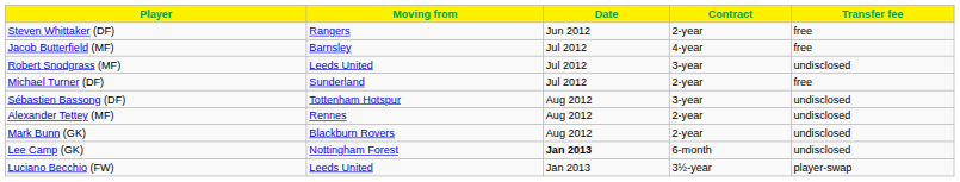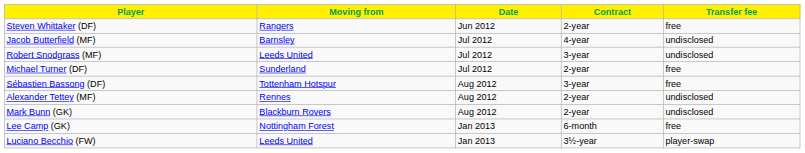 <table class="wikitable"  style="font-size:90%; width:100%;">
 <tr>
 <th style="background:#fff000; color:#00a050;">Player</th>
 <th style="background:#fff000; color:#00a050;">Moving from</th>
 <th style="background:#fff000; color:#00a050;">Date</th>
 <th style="background:#fff000; color:#00a050;">Contract</th>
 <th style="background:#fff000; color:#00a050;">Transfer fee</th>
 </tr>
 <tr>
 <td> <a href='#'>Steven Whittaker</a> (DF)</td>
 <td> <a href='#'>Rangers</a></td>
 <td>Jun 2012</td>
 <td>2-year</td>
 <td>free</td>
 </tr>
 <tr>
 <td> <a href='#'>Jacob Butterfield</a> (MF)</td>
 <td><a href='#'>Barnsley</a></td>
 <td>Jul 2012</td>
 <td>4-year</td>
-<td>free</td>
+<td>undisclosed</td>
 </tr>
 <tr>
 <td> <a href='#'>Robert Snodgrass</a> (MF)</td>
 <td><a href='#'>Leeds United</a></td>
 <td>Jul 2012</td>
 <td>3-year</td>
 <td>undisclosed</td>
 </tr>
 <tr>
 <td> <a href='#'>Michael Turner</a> (DF)</td>
 <td><a href='#'>Sunderland</a></td>
 <td>Jul 2012</td>
 <td>2-year</td>
 <td>free</td>
 </tr>
 <tr>
 <td> <a href='#'>Sébastien Bassong</a> (DF)</td>
 <td><a href='#'>Tottenham Hotspur</a></td>
 <td>Aug 2012</td>
 <td>3-year</td>
-<td>undisclosed</td>
+<td>free</td>
 </tr>
 <tr>
 <td> <a href='#'>Alexander Tettey</a> (MF)</td>
 <td> <a href='#'>Rennes</a></td>
 <td>Aug 2012</td>
 <td>2-year</td>
 <td>undisclosed</td>
 </tr>
 <tr>
 <td> <a href='#'>Mark Bunn</a> (GK)</td>
 <td><a href='#'>Blackburn Rovers</a></td>
 <td>Aug 2012</td>
 <td>2-year</td>
 <td>undisclosed</td>
 </tr>
 <tr>
 <td> <a href='#'>Lee Camp</a> (GK)</td>
 <td><a href='#'>Nottingham Forest</a></td>
-<td><strong>Jan 2013</strong></td>
+<td>Jan 2013</td>
 <td>6-month</td>
-<td>undisclosed</td>
+<td>free</td>
 </tr>
 <tr>
 <td> <a href='#'>Luciano Becchio</a> (FW)</td>
 <td><a href='#'>Leeds United</a></td>
 <td>Jan 2013</td>
 <td>3½-year</td>
 <td>player-swap</td>
 </tr>
 </table>
